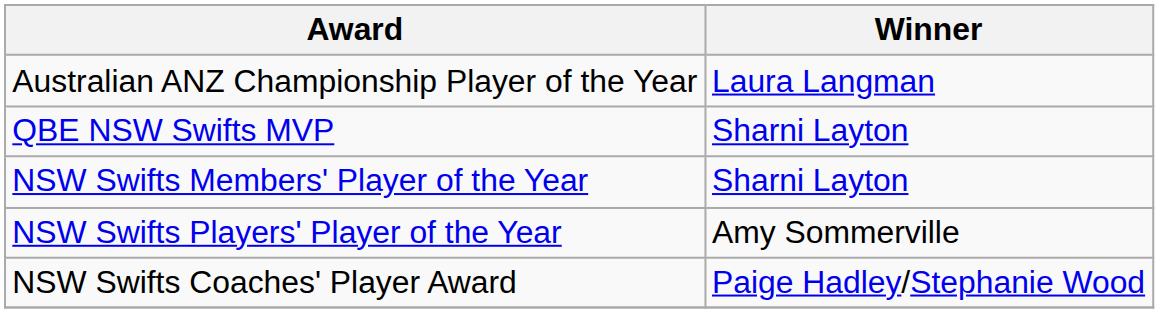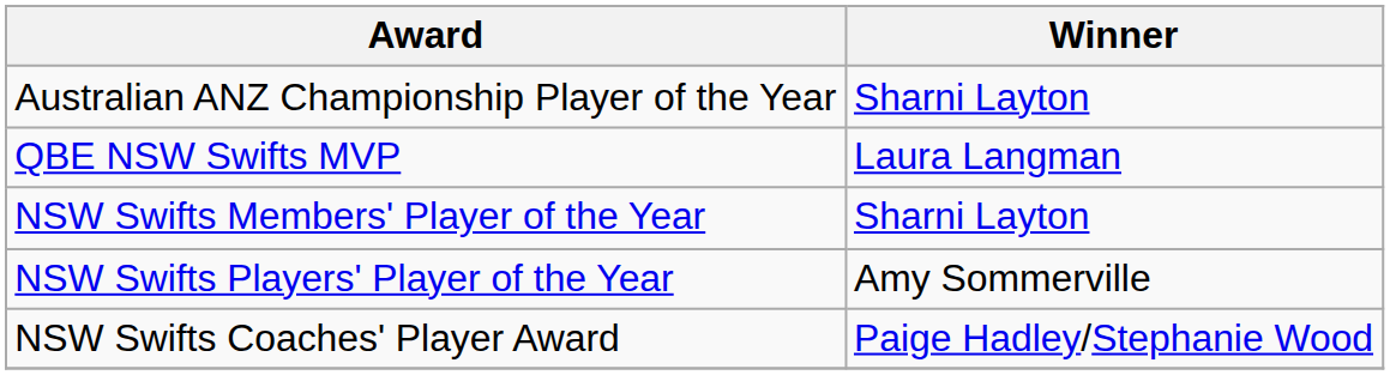 <table class="wikitable collapsible">
 <tr>
 <th>Award</th>
 <th>Winner</th>
 </tr>
 <tr>
 <td>Australian ANZ Championship Player of the Year </td>
-<td><a href='#'>Laura Langman</a></td>
+<td><a href='#'>Sharni Layton</a></td>
 </tr>
 <tr>
 <td><a href='#'>QBE NSW Swifts MVP</a></td>
-<td><a href='#'>Sharni Layton</a></td>
+<td><a href='#'>Laura Langman</a></td>
 </tr>
 <tr>
 <td><a href='#'>NSW Swifts Members' Player of the Year</a></td>
 <td><a href='#'>Sharni Layton</a></td>
 </tr>
 <tr>
 <td><a href='#'>NSW Swifts Players' Player of the Year</a></td>
 <td>Amy Sommerville</td>
 </tr>
 <tr>
 <td>NSW Swifts Coaches' Player Award</td>
 <td><a href='#'>Paige Hadley</a>/<a href='#'>Stephanie Wood</a></td>
 </tr>
 <tr>
 </tr>
 </table>
